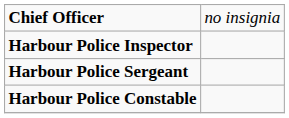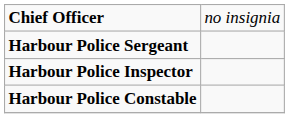 <table class="wikitable">
 <tr>
 <td><strong>Chief Officer</strong></td>
 <td><em>no insignia</em></td>
 </tr>
 <tr>
-<td><strong>Harbour Police Inspector</strong></td>
+<td><strong>Harbour Police Sergeant</strong></td>
 <td></td>
 </tr>
 <tr>
-<td><strong>Harbour Police Sergeant</strong></td>
+<td><strong>Harbour Police Inspector</strong></td>
 <td></td>
 </tr>
 <tr>
 <td><strong>Harbour Police Constable</strong></td>
 <td></td>
 </tr>
 <tr>
 </tr>
 </table>
